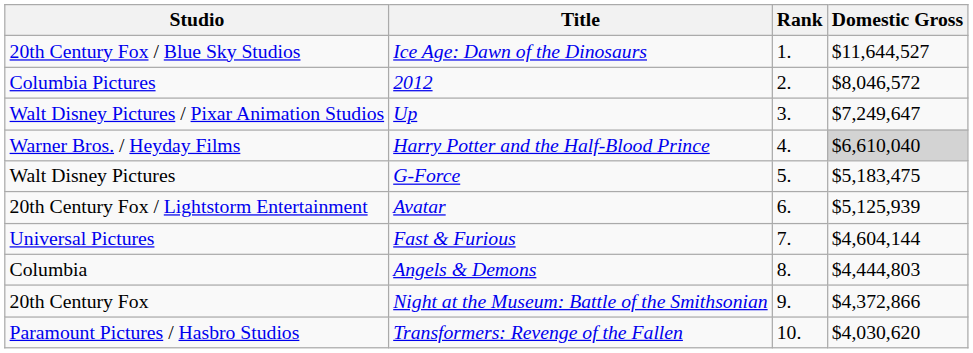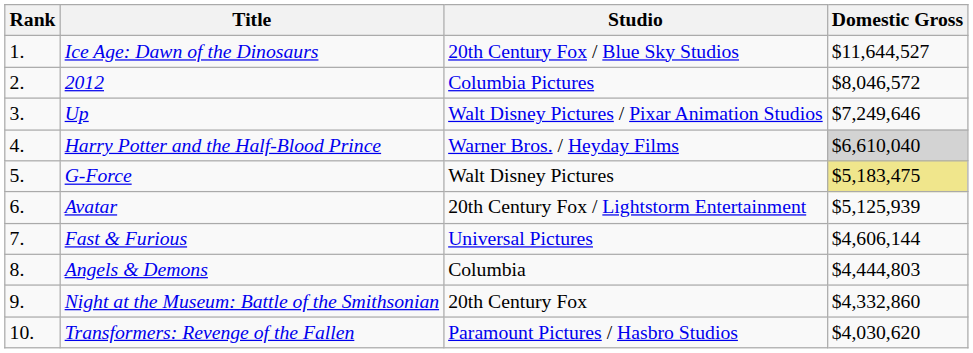 <table class="wikitable sortable" style="margin:auto; margin:auto;">
 <tr>
+<th>Rank</th>
+<th>Title</th>
 <th>Studio</th>
-<th>Title</th>
-<th>Rank</th>
 <th>Domestic Gross</th>
 </tr>
 <tr>
+<td>1.</td>
+<td><em><a href='#'>Ice Age: Dawn of the Dinosaurs</a></em></td>
 <td><a href='#'>20th Century Fox</a> / <a href='#'>Blue Sky Studios</a></td>
-<td><em><a href='#'>Ice Age: Dawn of the Dinosaurs</a></em></td>
-<td>1.</td>
 <td>$11,644,527</td>
 </tr>
 <tr>
+<td>2.</td>
+<td><em><a href='#'>2012</a></em></td>
 <td><a href='#'>Columbia Pictures</a></td>
-<td><em><a href='#'>2012</a></em></td>
-<td>2.</td>
 <td>$8,046,572</td>
 </tr>
 <tr>
+<td>3.</td>
+<td><em><a href='#'>Up</a></em></td>
 <td><a href='#'>Walt Disney Pictures</a> / <a href='#'>Pixar Animation Studios</a></td>
-<td><em><a href='#'>Up</a></em></td>
-<td>3.</td>
-<td>$7,249,647</td>
+<td>$7,249,646</td>
 </tr>
 <tr>
+<td>4.</td>
+<td><em><a href='#'>Harry Potter and the Half-Blood Prince</a></em></td>
 <td><a href='#'>Warner Bros.</a> / <a href='#'>Heyday Films</a></td>
-<td><em><a href='#'>Harry Potter and the Half-Blood Prince</a></em></td>
-<td>4.</td>
 <td style="background: lightgrey;">$6,610,040</td>
 </tr>
 <tr>
+<td>5.</td>
+<td><em><a href='#'>G-Force</a></em></td>
 <td>Walt Disney Pictures</td>
-<td><em><a href='#'>G-Force</a></em></td>
-<td>5.</td>
-<td>$5,183,475</td>
+<td style="background: khaki;">$5,183,475</td>
 </tr>
 <tr>
+<td>6.</td>
+<td><em><a href='#'>Avatar</a></em></td>
 <td>20th Century Fox / <a href='#'>Lightstorm Entertainment</a></td>
-<td><em><a href='#'>Avatar</a></em></td>
-<td>6.</td>
 <td>$5,125,939</td>
 </tr>
 <tr>
+<td>7.</td>
+<td><em><a href='#'>Fast & Furious</a></em></td>
 <td><a href='#'>Universal Pictures</a></td>
-<td><em><a href='#'>Fast & Furious</a></em></td>
-<td>7.</td>
-<td>$4,604,144</td>
+<td>$4,606,144</td>
 </tr>
 <tr>
+<td>8.</td>
+<td><em><a href='#'>Angels & Demons</a></em></td>
 <td>Columbia</td>
-<td><em><a href='#'>Angels & Demons</a></em></td>
-<td>8.</td>
 <td>$4,444,803</td>
 </tr>
 <tr>
+<td>9.</td>
+<td><em><a href='#'>Night at the Museum: Battle of the Smithsonian</a></em></td>
 <td>20th Century Fox</td>
-<td><em><a href='#'>Night at the Museum: Battle of the Smithsonian</a></em></td>
-<td>9.</td>
-<td>$4,372,866</td>
+<td>$4,332,860</td>
 </tr>
 <tr>
+<td>10.</td>
+<td><em><a href='#'>Transformers: Revenge of the Fallen</a></em></td>
 <td><a href='#'>Paramount Pictures</a> / <a href='#'>Hasbro Studios</a></td>
-<td><em><a href='#'>Transformers: Revenge of the Fallen</a></em></td>
-<td>10.</td>
 <td>$4,030,620</td>
 </tr>
 </table>
